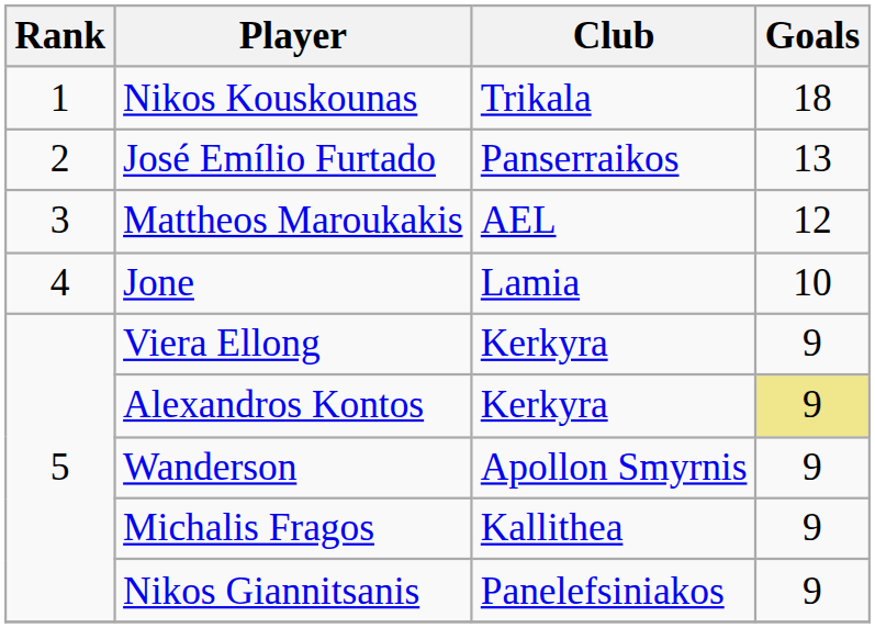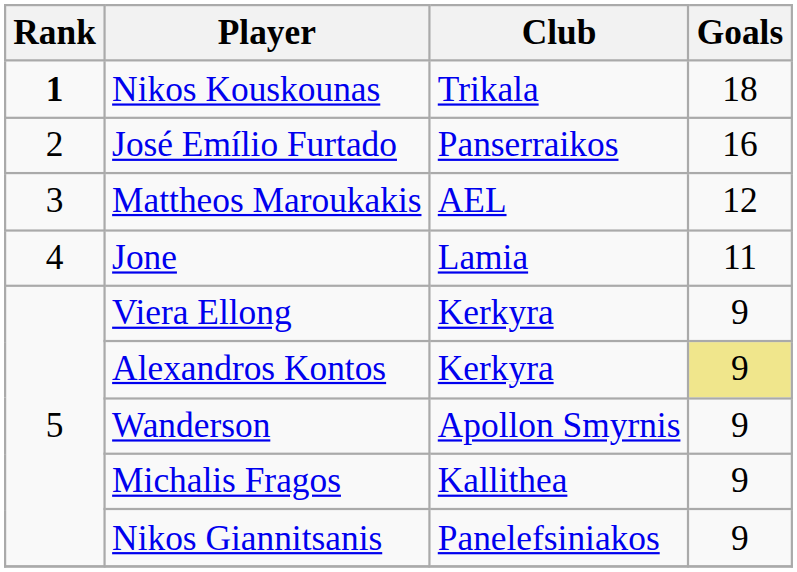 <table class="wikitable" style="text-align:center">
 <tr>
 <th>Rank</th>
 <th>Player</th>
 <th>Club</th>
 <th>Goals</th>
 </tr>
 <tr>
-<td>1</td>
+<td><strong>1</strong></td>
 <td align="left"> <a href='#'>Nikos Kouskounas</a></td>
 <td align="left"><a href='#'>Trikala</a></td>
 <td>18</td>
 </tr>
 <tr>
 <td>2</td>
 <td align="left"> <a href='#'>José Emílio Furtado</a></td>
 <td align="left"><a href='#'>Panserraikos</a></td>
-<td>13</td>
+<td>16</td>
 </tr>
 <tr>
 <td>3</td>
 <td align="left"> <a href='#'>Mattheos Maroukakis</a></td>
 <td align="left"><a href='#'>AEL</a></td>
 <td>12</td>
 </tr>
 <tr>
 <td>4</td>
 <td align="left"> <a href='#'>Jone</a></td>
 <td align="left"><a href='#'>Lamia</a></td>
-<td>10</td>
+<td>11</td>
 </tr>
 <tr>
 <td rowspan="5">5</td>
 <td align="left"> <a href='#'>Viera Ellong</a></td>
 <td align="left"><a href='#'>Kerkyra</a></td>
 <td>9</td>
 </tr>
 <tr>
 <td align="left"> <a href='#'>Alexandros Kontos</a></td>
 <td align="left"><a href='#'>Kerkyra</a></td>
 <td style="background: khaki;">9</td>
 </tr>
 <tr>
 <td align="left"> <a href='#'>Wanderson</a></td>
 <td align="left"><a href='#'>Apollon Smyrnis</a></td>
 <td>9</td>
 </tr>
 <tr>
 <td align="left"> <a href='#'>Michalis Fragos</a></td>
 <td align="left"><a href='#'>Kallithea</a></td>
 <td>9</td>
 </tr>
 <tr>
 <td align="left"> <a href='#'>Nikos Giannitsanis</a></td>
 <td align="left"><a href='#'>Panelefsiniakos</a></td>
 <td>9</td>
 </tr>
 <tr>
 </tr>
 </table>
